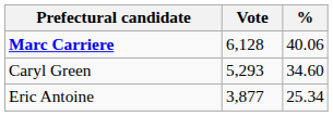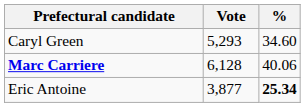 <table class="wikitable">
 <tr>
 <th bgcolor="#DDDDFF" width="200px">Prefectural candidate</th>
 <th bgcolor="#DDDDFF" width="50px">Vote</th>
 <th bgcolor="#DDDDFF" width="30px">%</th>
 </tr>
 <tr>
+<td>Caryl Green</td>
+<td>5,293</td>
+<td>34.60</td>
+</tr>
+<tr>
 <td><strong><a href='#'>Marc Carriere</a></strong></td>
 <td>6,128</td>
 <td>40.06</td>
 </tr>
 <tr>
-<td>Caryl Green</td>
-<td>5,293</td>
-<td>34.60</td>
-</tr>
-<tr>
 <td>Eric Antoine</td>
 <td>3,877</td>
-<td>25.34</td>
+<td><strong>25.34</strong></td>
 </tr>
 </table>
